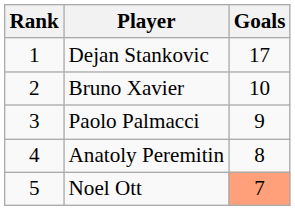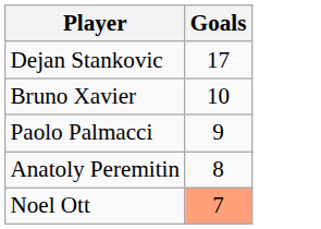 <table class="wikitable sortable" style="text-align:center">
 <tr>
-<th>Rank</th>
 <th>Player</th>
 <th>Goals</th>
 </tr>
 <tr>
-<td>1</td>
 <td style="text-align:left"> Dejan Stankovic</td>
 <td>17</td>
 </tr>
 <tr>
-<td>2</td>
 <td style="text-align:left"> Bruno Xavier</td>
 <td>10</td>
 </tr>
 <tr>
-<td>3</td>
 <td style="text-align:left"> Paolo Palmacci</td>
 <td>9</td>
 </tr>
 <tr>
-<td>4</td>
 <td style="text-align:left"> Anatoly Peremitin</td>
 <td>8</td>
 </tr>
 <tr>
-<td>5</td>
 <td style="text-align:left"> Noel Ott</td>
 <td style="background: lightsalmon;">7</td>
 </tr>
 </table>
